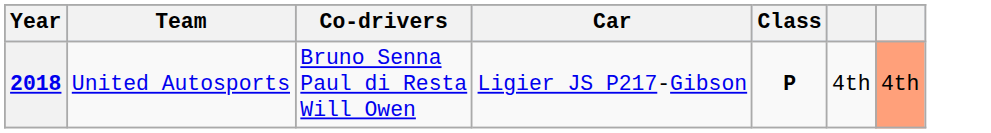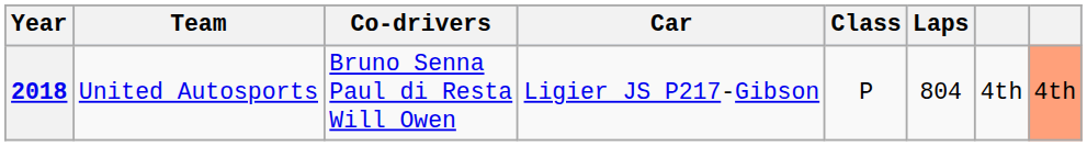 <table class="wikitable" style="text-align:center; font-size:90%;">
 <tr style="background:#ABBBDD;">
 <th>Year</th>
 <th>Team</th>
 <th>Co-drivers</th>
 <th>Car</th>
 <th>Class</th>
+<th>Laps</th>
 <th></th>
 <th></th>
 </tr>
 <tr>
 <th><a href='#'>2018</a></th>
 <td align="left"> <a href='#'>United Autosports</a></td>
 <td align="left"> <a href='#'>Bruno Senna</a><br> <a href='#'>Paul di Resta</a><br> <a href='#'>Will Owen</a></td>
 <td align="left"><a href='#'>Ligier JS P217</a>-<a href='#'>Gibson</a></td>
-<td><strong>P</strong></td>
+<td>P</td>
+<td>804</td>
 <td>4th</td>
 <td style="background: lightsalmon;">4th</td>
 </tr>
 </table>
